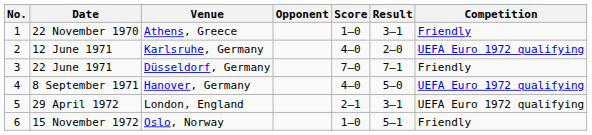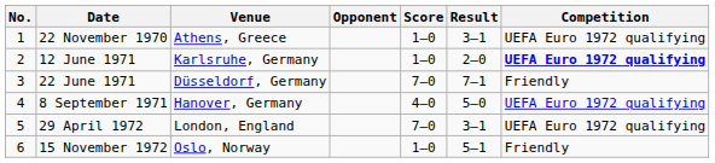 <table class="wikitable sortable">
 <tr>
 <th scope="col">No.</th>
 <th scope="col">Date</th>
 <th scope="col">Venue</th>
 <th scope="col">Opponent</th>
 <th scope="col">Score</th>
 <th scope="col">Result</th>
 <th scope="col">Competition</th>
 </tr>
 <tr>
 <td align="center">1</td>
 <td>22 November 1970</td>
 <td><a href='#'>Athens</a>, Greece</td>
 <td></td>
 <td align="center">1–0</td>
 <td align="center">3–1</td>
-<td><a href='#'>Friendly</a></td>
+<td>UEFA Euro 1972 qualifying</td>
 </tr>
 <tr>
 <td align="center">2</td>
 <td>12 June 1971</td>
 <td><a href='#'>Karlsruhe</a>, Germany</td>
 <td></td>
-<td align="center">4–0</td>
+<td align="center">1–0</td>
 <td align="center">2–0</td>
-<td><a href='#'>UEFA Euro 1972 qualifying</a></td>
+<td><strong><a href='#'>UEFA Euro 1972 qualifying</a></strong></td>
 </tr>
 <tr>
 <td align="center">3</td>
 <td>22 June 1971</td>
 <td><a href='#'>Düsseldorf</a>, Germany</td>
 <td></td>
 <td align="center">7–0</td>
 <td align="center">7–1</td>
 <td>Friendly</td>
 </tr>
 <tr>
 <td align="center">4</td>
 <td>8 September 1971</td>
 <td><a href='#'>Hanover</a>, Germany</td>
 <td></td>
 <td align="center">4–0</td>
 <td align="center">5–0</td>
 <td><a href='#'>UEFA Euro 1972 qualifying</a></td>
 </tr>
 <tr>
 <td align="center">5</td>
 <td>29 April 1972</td>
 <td>London, England</td>
 <td></td>
-<td align="center">2–1</td>
+<td align="center">7–0</td>
 <td align="center">3–1</td>
 <td>UEFA Euro 1972 qualifying</td>
 </tr>
 <tr>
 <td align="center">6</td>
 <td>15 November 1972</td>
 <td><a href='#'>Oslo</a>, Norway</td>
 <td></td>
 <td align="center">1–0</td>
 <td align="center">5–1</td>
 <td>Friendly</td>
 </tr>
 </table>
